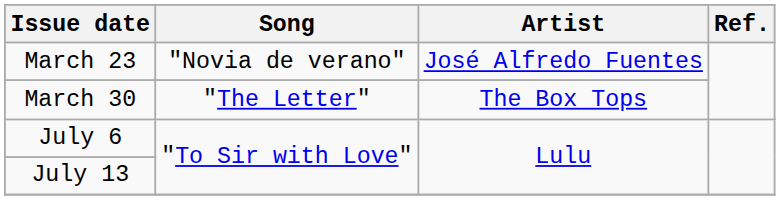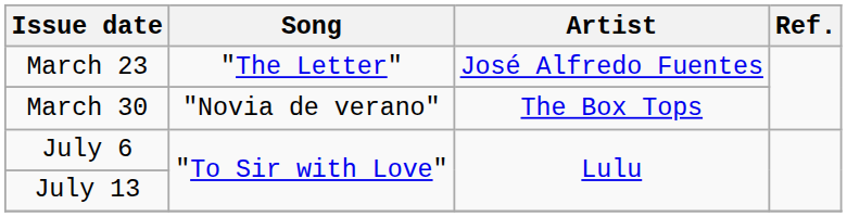 <table class="wikitable">
 <tr>
 <th>Issue date</th>
 <th>Song</th>
 <th>Artist</th>
 <th>Ref.</th>
 </tr>
 <tr>
 <td align="center">March 23</td>
-<td align="center">"Novia de verano"</td>
+<td align="center">"<a href='#'>The Letter</a>"</td>
 <td align="center"><a href='#'>José Alfredo Fuentes</a></td>
 <td align="center" rowspan=2></td>
 </tr>
 <tr>
 <td align="center">March 30</td>
-<td align="center">"<a href='#'>The Letter</a>"</td>
+<td align="center">"Novia de verano"</td>
 <td align="center"><a href='#'>The Box Tops</a></td>
 </tr>
 <tr>
 <td align="center">July 6</td>
 <td align="center" rowspan=2>"<a href='#'>To Sir with Love</a>"</td>
 <td align="center" rowspan=2><a href='#'>Lulu</a></td>
 <td align="center" rowspan=2></td>
 </tr>
 <tr>
 <td align="center">July 13</td>
 </tr>
 <tr>
 </tr>
 </table>
